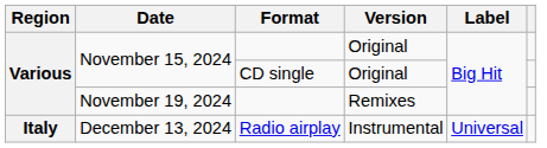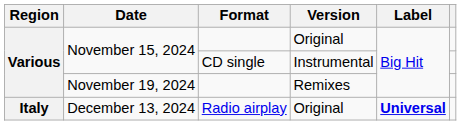 <table class="wikitable plainrowheaders">
 <tr>
 <th scope="col">Region</th>
 <th scope="col">Date</th>
 <th scope="col">Format</th>
 <th scope="col">Version</th>
 <th scope="col">Label</th>
 <th scope="col"></th>
 </tr>
 <tr>
 <th scope="row" rowspan="3">Various</th>
 <td rowspan="2">November 15, 2024</td>
 <td></td>
 <td>Original</td>
 <td rowspan="3"><a href='#'>Big Hit</a></td>
 <td style="text-align:center"></td>
 </tr>
 <tr>
 <td>CD single</td>
-<td>Original</td>
+<td>Instrumental</td>
 <td style="text-align:center"></td>
 </tr>
 <tr>
 <td>November 19, 2024</td>
 <td></td>
 <td>Remixes</td>
 <td style="text-align:center"></td>
 </tr>
 <tr>
 <th scope="row">Italy</th>
 <td>December 13, 2024</td>
 <td><a href='#'>Radio airplay</a></td>
-<td>Instrumental</td>
-<td><a href='#'>Universal</a></td>
+<td>Original</td>
+<td><strong><a href='#'>Universal</a></strong></td>
 <td style="text-align:center"></td>
 </tr>
 </table>
